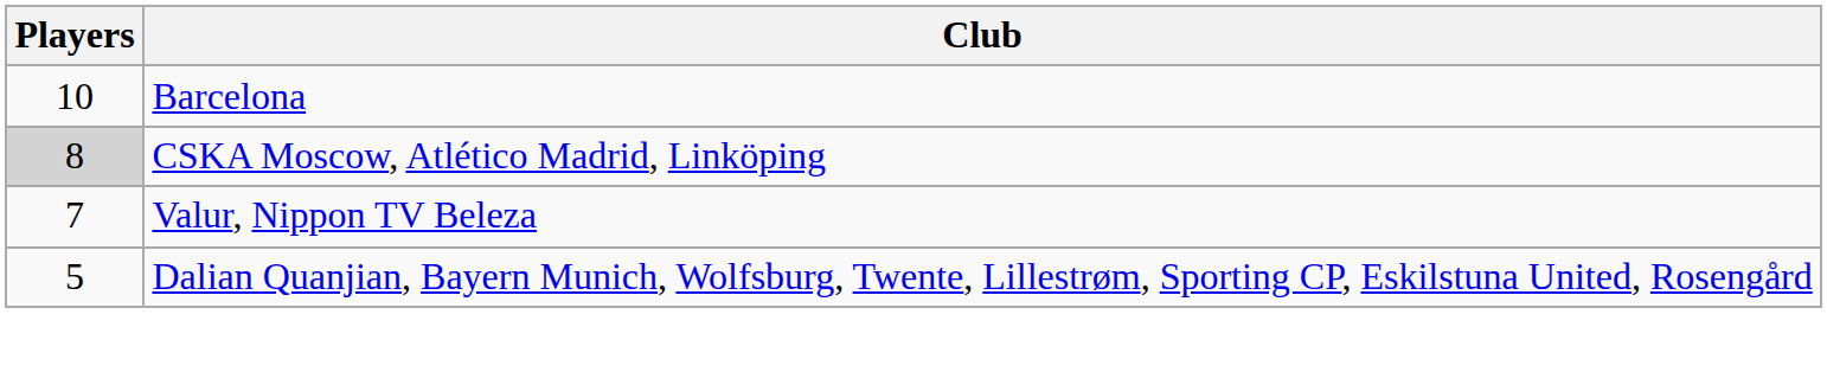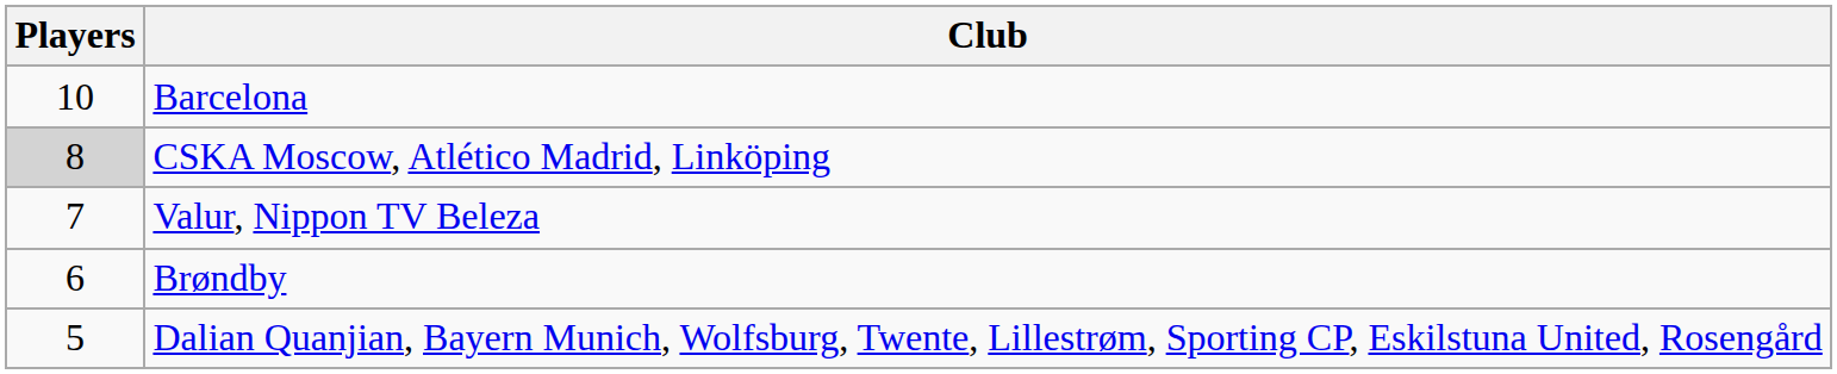 <table class="wikitable">
 <tr>
 <th>Players</th>
 <th>Club</th>
 </tr>
 <tr>
 <td align="center">10</td>
 <td> <a href='#'>Barcelona</a></td>
 </tr>
 <tr>
 <td align="center" style="background: lightgrey;">8</td>
 <td> <a href='#'>CSKA Moscow</a>,  <a href='#'>Atlético Madrid</a>,  <a href='#'>Linköping</a></td>
 </tr>
 <tr>
 <td align="center">7</td>
 <td> <a href='#'>Valur</a>,  <a href='#'>Nippon TV Beleza</a></td>
 </tr>
 <tr>
+<td align="center">6</td>
+<td> <a href='#'>Brøndby</a></td>
+</tr>
+<tr>
 <td align="center">5</td>
 <td> <a href='#'>Dalian Quanjian</a>,  <a href='#'>Bayern Munich</a>,  <a href='#'>Wolfsburg</a>,  <a href='#'>Twente</a>,  <a href='#'>Lillestrøm</a>,  <a href='#'>Sporting CP</a>,  <a href='#'>Eskilstuna United</a>,  <a href='#'>Rosengård</a></td>
 </tr>
 </table>
